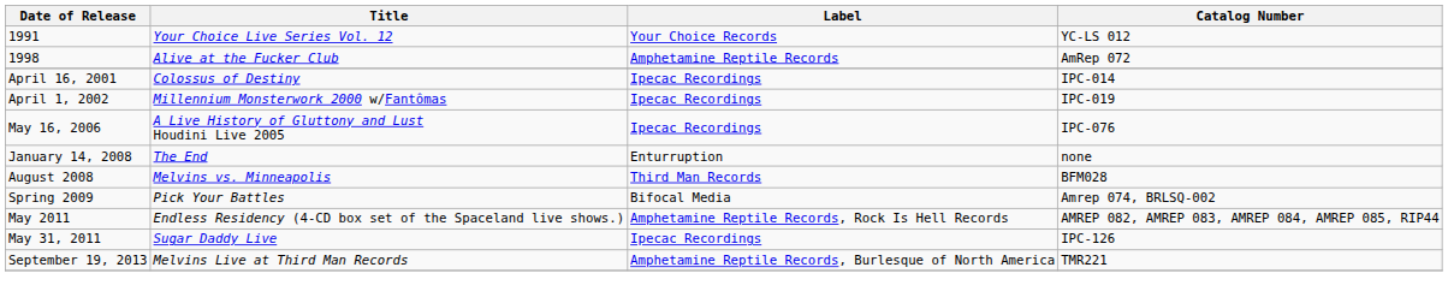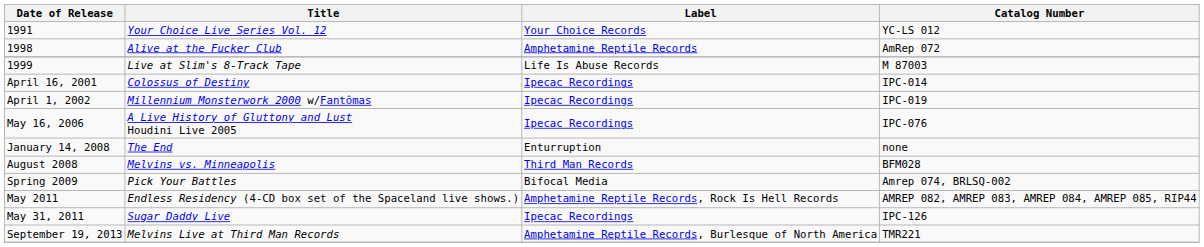 <table class="wikitable">
 <tr>
 <th>Date of Release</th>
 <th>Title</th>
 <th>Label</th>
 <th>Catalog Number</th>
 </tr>
 <tr>
 <td>1991</td>
 <td><em><a href='#'>Your Choice Live Series Vol. 12</a></em></td>
 <td><a href='#'>Your Choice Records</a></td>
 <td>YC-LS 012</td>
 </tr>
 <tr>
 <td>1998</td>
 <td><em><a href='#'>Alive at the Fucker Club</a></em></td>
 <td><a href='#'>Amphetamine Reptile Records</a></td>
 <td>AmRep 072</td>
 </tr>
 <tr>
+</tr>
+<tr>
+<td>1999</td>
+<td><em>Live at Slim's 8-Track Tape</em></td>
+<td>Life Is Abuse Records</td>
+<td>M 87003</td>
 </tr>
 <tr>
 <td>April 16, 2001</td>
 <td><em><a href='#'>Colossus of Destiny</a></em></td>
 <td><a href='#'>Ipecac Recordings</a></td>
 <td>IPC-014</td>
 </tr>
 <tr>
 <td>April 1, 2002</td>
 <td><em><a href='#'>Millennium Monsterwork 2000</a></em> w/<a href='#'>Fantômas</a></td>
 <td><a href='#'>Ipecac Recordings</a></td>
 <td>IPC-019</td>
 </tr>
 <tr>
 <td>May 16, 2006</td>
 <td><em><a href='#'>A Live History of Gluttony and Lust</a></em><br>Houdini Live 2005</td>
 <td><a href='#'>Ipecac Recordings</a></td>
 <td>IPC-076</td>
 </tr>
 <tr>
 <td>January 14, 2008</td>
 <td><em><a href='#'>The End</a></em></td>
 <td>Enturruption</td>
 <td>none</td>
 </tr>
 <tr>
 <td>August 2008</td>
 <td><em><a href='#'>Melvins vs. Minneapolis</a></em></td>
 <td><a href='#'>Third Man Records</a></td>
 <td>BFM028</td>
 </tr>
 <tr>
 <td>Spring 2009</td>
 <td><em>Pick Your Battles</em></td>
 <td>Bifocal Media</td>
 <td>Amrep 074, BRLSQ-002</td>
 </tr>
 <tr>
 <td>May 2011</td>
 <td><em>Endless Residency</em> (4-CD box set of the Spaceland live shows.)</td>
 <td><a href='#'>Amphetamine Reptile Records</a>, Rock Is Hell Records</td>
 <td>AMREP 082, AMREP 083, AMREP 084, AMREP 085, RIP44</td>
 </tr>
 <tr>
 <td>May 31, 2011</td>
 <td><em><a href='#'>Sugar Daddy Live</a></em></td>
 <td><a href='#'>Ipecac Recordings</a></td>
 <td>IPC-126</td>
 </tr>
 <tr>
 <td>September 19, 2013</td>
 <td><em>Melvins Live at Third Man Records</em></td>
 <td><a href='#'>Amphetamine Reptile Records</a>, Burlesque of North America</td>
 <td>TMR221</td>
 </tr>
 <tr>
 </tr>
 </table>
